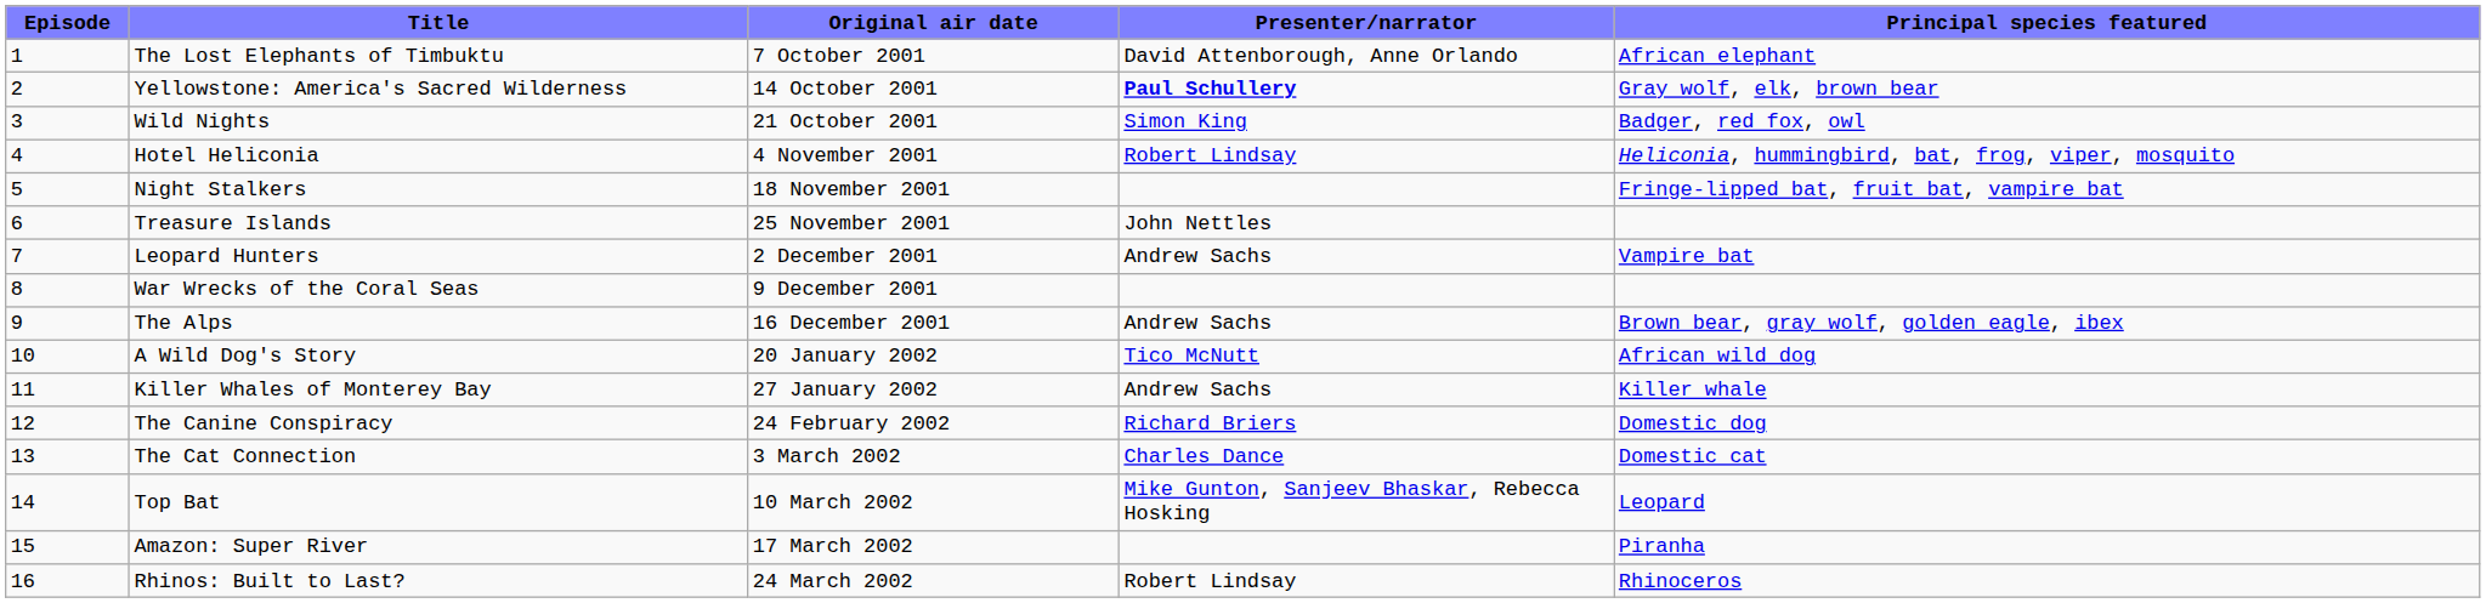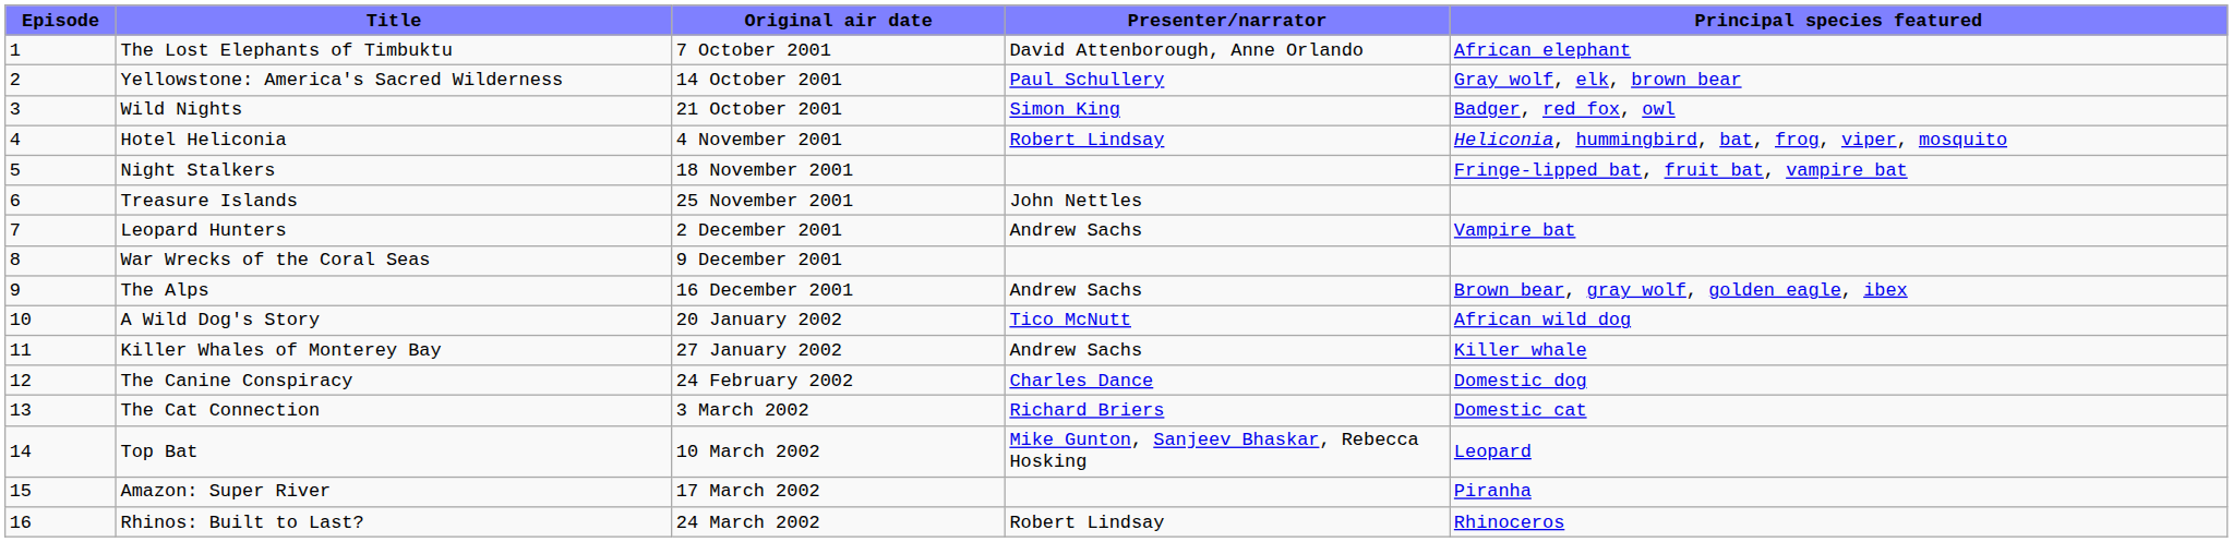 <table class="wikitable plainrowheaders" width=99%>
 <tr style="background:#fdd";>
 <th style="background-color: #7F80FF" width="5%">Episode</th>
 <th style="background-color: #7F80FF" width="25%">Title</th>
 <th style="background-color: #7F80FF" width="15%">Original air date</th>
 <th style="background-color: #7F80FF" width="20%">Presenter/narrator</th>
 <th style="background-color: #7F80FF" width="35%">Principal species featured</th>
 </tr>
 <tr>
 <td>1</td>
 <td>The Lost Elephants of Timbuktu</td>
 <td>7 October 2001</td>
 <td>David Attenborough, Anne Orlando</td>
 <td><a href='#'>African elephant</a></td>
 </tr>
 <tr>
 <td>2</td>
 <td>Yellowstone: America's Sacred Wilderness</td>
 <td>14 October 2001</td>
-<td><strong><a href='#'>Paul Schullery</a></strong></td>
+<td><a href='#'>Paul Schullery</a></td>
 <td><a href='#'>Gray wolf</a>, <a href='#'>elk</a>, <a href='#'>brown bear</a></td>
 </tr>
 <tr>
 <td>3</td>
 <td>Wild Nights</td>
 <td>21 October 2001</td>
 <td><a href='#'>Simon King</a></td>
 <td><a href='#'>Badger</a>, <a href='#'>red fox</a>, <a href='#'>owl</a></td>
 </tr>
 <tr>
 <td>4</td>
 <td>Hotel Heliconia</td>
 <td>4 November 2001</td>
 <td><a href='#'>Robert Lindsay</a></td>
 <td><em><a href='#'>Heliconia</a></em>, <a href='#'>hummingbird</a>, <a href='#'>bat</a>, <a href='#'>frog</a>, <a href='#'>viper</a>, <a href='#'>mosquito</a></td>
 </tr>
 <tr>
 <td>5</td>
 <td>Night Stalkers</td>
 <td>18 November 2001</td>
 <td></td>
 <td><a href='#'>Fringe-lipped bat</a>, <a href='#'>fruit bat</a>, <a href='#'>vampire bat</a></td>
 </tr>
 <tr>
 <td>6</td>
 <td>Treasure Islands</td>
 <td>25 November 2001</td>
 <td>John Nettles</td>
 <td></td>
 </tr>
 <tr>
 <td>7</td>
 <td>Leopard Hunters</td>
 <td>2 December 2001</td>
 <td>Andrew Sachs</td>
 <td><a href='#'>Vampire bat</a></td>
 </tr>
 <tr>
 <td>8</td>
 <td>War Wrecks of the Coral Seas</td>
 <td>9 December 2001</td>
 <td></td>
 <td></td>
 </tr>
 <tr>
 <td>9</td>
 <td>The Alps</td>
 <td>16 December 2001</td>
 <td>Andrew Sachs</td>
 <td><a href='#'>Brown bear</a>, <a href='#'>gray wolf</a>, <a href='#'>golden eagle</a>, <a href='#'>ibex</a></td>
 </tr>
 <tr>
 <td>10</td>
 <td>A Wild Dog's Story</td>
 <td>20 January 2002</td>
 <td><a href='#'>Tico McNutt</a></td>
 <td><a href='#'>African wild dog</a></td>
 </tr>
 <tr>
 <td>11</td>
 <td>Killer Whales of Monterey Bay</td>
 <td>27 January 2002</td>
 <td>Andrew Sachs</td>
 <td><a href='#'>Killer whale</a></td>
 </tr>
 <tr>
 <td>12</td>
 <td>The Canine Conspiracy</td>
 <td>24 February 2002</td>
-<td><a href='#'>Richard Briers</a></td>
+<td><a href='#'>Charles Dance</a></td>
 <td><a href='#'>Domestic dog</a></td>
 </tr>
 <tr>
 <td>13</td>
 <td>The Cat Connection</td>
 <td>3 March 2002</td>
-<td><a href='#'>Charles Dance</a></td>
+<td><a href='#'>Richard Briers</a></td>
 <td><a href='#'>Domestic cat</a></td>
 </tr>
 <tr>
 <td>14</td>
 <td>Top Bat</td>
 <td>10 March 2002</td>
 <td><a href='#'>Mike Gunton</a>, <a href='#'>Sanjeev Bhaskar</a>, Rebecca Hosking</td>
 <td><a href='#'>Leopard</a></td>
 </tr>
 <tr>
 <td>15</td>
 <td>Amazon: Super River</td>
 <td>17 March 2002</td>
 <td></td>
 <td><a href='#'>Piranha</a></td>
 </tr>
 <tr>
 <td>16</td>
 <td>Rhinos: Built to Last?</td>
 <td>24 March 2002</td>
 <td>Robert Lindsay</td>
 <td><a href='#'>Rhinoceros</a></td>
 </tr>
 </table>
